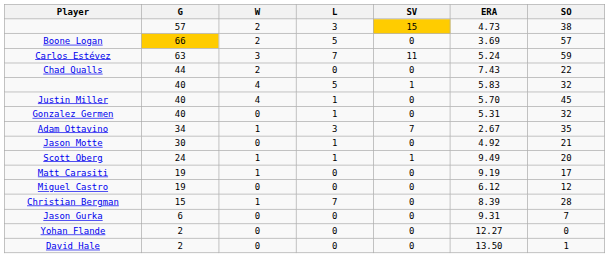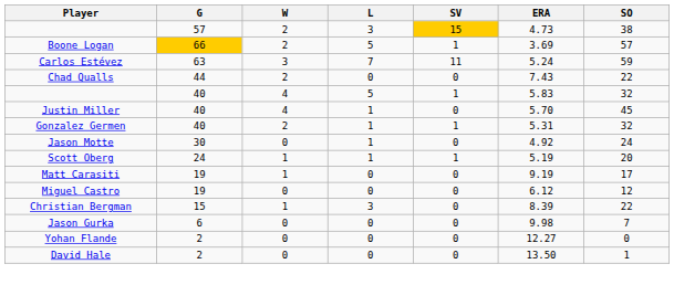 <table class="wikitable sortable">
 <tr>
 <th bgcolor="#DDDDFF" width="16%">Player</th>
 <th bgcolor="#DDDDFF" width="9%">G</th>
 <th bgcolor="#DDDDFF" width="9%">W</th>
 <th bgcolor="#DDDDFF" width="9%">L</th>
 <th bgcolor="#DDDDFF" width="9%">SV</th>
 <th bgcolor="#DDDDFF" width="9%">ERA</th>
 <th bgcolor="#DDDDFF" width="9%">SO</th>
 </tr>
 <tr align="center">
 <td></td>
 <td>57</td>
 <td>2</td>
 <td>3</td>
 <td bgcolor="#FFCC00">15</td>
 <td>4.73</td>
 <td>38</td>
 </tr>
 <tr align=center>
 <td><a href='#'>Boone Logan</a></td>
 <td bgcolor="#ffcc00">66</td>
 <td>2</td>
 <td>5</td>
-<td>0</td>
+<td>1</td>
 <td>3.69</td>
 <td>57</td>
 </tr>
 <tr align=center>
 <td><a href='#'>Carlos Estévez</a></td>
 <td>63</td>
 <td>3</td>
 <td>7</td>
 <td>11</td>
 <td>5.24</td>
 <td>59</td>
 </tr>
 <tr align=center>
 <td><a href='#'>Chad Qualls</a></td>
 <td>44</td>
 <td>2</td>
 <td>0</td>
 <td>0</td>
 <td>7.43</td>
 <td>22</td>
 </tr>
 <tr align=center>
 <td></td>
 <td>40</td>
 <td>4</td>
 <td>5</td>
 <td>1</td>
 <td>5.83</td>
 <td>32</td>
 </tr>
 <tr align="center">
 <td><a href='#'>Justin Miller</a></td>
 <td>40</td>
 <td>4</td>
 <td>1</td>
 <td>0</td>
 <td>5.70</td>
 <td>45</td>
 </tr>
 <tr align=center>
 <td><a href='#'>Gonzalez Germen</a></td>
 <td>40</td>
-<td>0</td>
+<td>2</td>
 <td>1</td>
-<td>0</td>
+<td>1</td>
 <td>5.31</td>
 <td>32</td>
-</tr>
-<tr align=center>
-<td><a href='#'>Adam Ottavino</a></td>
-<td>34</td>
-<td>1</td>
-<td>3</td>
-<td>7</td>
-<td>2.67</td>
-<td>35</td>
 </tr>
 <tr align=center>
 <td><a href='#'>Jason Motte</a></td>
 <td>30</td>
 <td>0</td>
 <td>1</td>
 <td>0</td>
 <td>4.92</td>
-<td>21</td>
+<td>24</td>
 </tr>
 <tr align=center>
 <td><a href='#'>Scott Oberg</a></td>
 <td>24</td>
 <td>1</td>
 <td>1</td>
 <td>1</td>
-<td>9.49</td>
+<td>5.19</td>
 <td>20</td>
 </tr>
 <tr align=center>
 <td><a href='#'>Matt Carasiti</a></td>
 <td>19</td>
 <td>1</td>
 <td>0</td>
 <td>0</td>
 <td>9.19</td>
 <td>17</td>
 </tr>
 <tr align=center>
 <td><a href='#'>Miguel Castro</a></td>
 <td>19</td>
 <td>0</td>
 <td>0</td>
 <td>0</td>
 <td>6.12</td>
 <td>12</td>
 </tr>
 <tr align=center>
 <td><a href='#'>Christian Bergman</a></td>
 <td>15</td>
 <td>1</td>
-<td>7</td>
+<td>3</td>
 <td>0</td>
 <td>8.39</td>
-<td>28</td>
+<td>22</td>
 </tr>
 <tr align=center>
 <td><a href='#'>Jason Gurka</a></td>
 <td>6</td>
 <td>0</td>
 <td>0</td>
 <td>0</td>
-<td>9.31</td>
+<td>9.98</td>
 <td>7</td>
 </tr>
 <tr align=center>
 <td><a href='#'>Yohan Flande</a></td>
 <td>2</td>
 <td>0</td>
 <td>0</td>
 <td>0</td>
 <td>12.27</td>
 <td>0</td>
 </tr>
 <tr align=center>
 <td><a href='#'>David Hale</a></td>
 <td>2</td>
 <td>0</td>
 <td>0</td>
 <td>0</td>
 <td>13.50</td>
 <td>1</td>
 </tr>
 </table>
